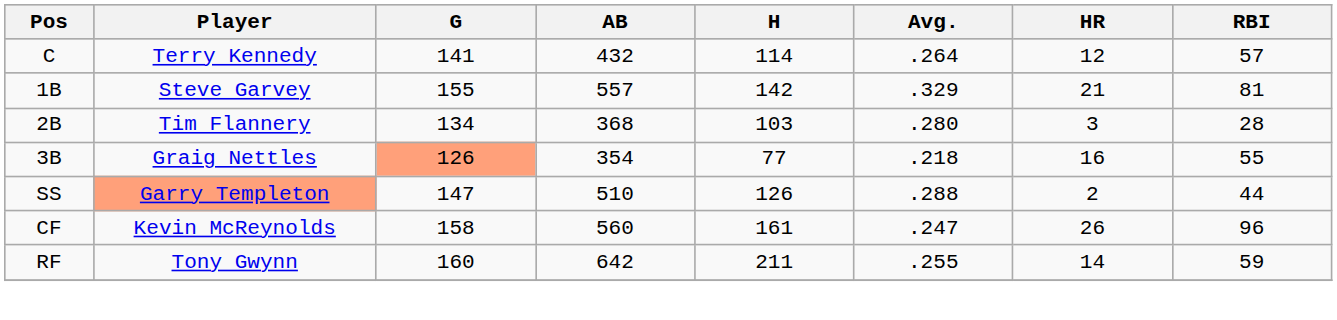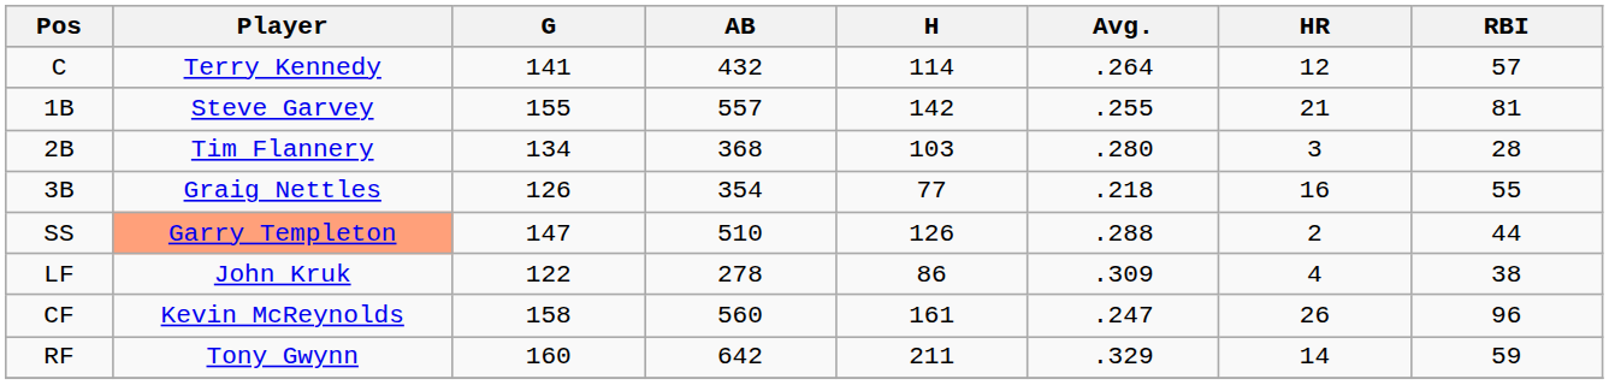 <table class="wikitable sortable">
 <tr>
 <th bgcolor="#DDDDFF" width="5%">Pos</th>
 <th bgcolor="#DDDDFF" width="16%">Player</th>
 <th bgcolor="#DDDDFF" width="9%">G</th>
 <th bgcolor="#DDDDFF" width="9%">AB</th>
 <th bgcolor="#DDDDFF" width="9%">H</th>
 <th bgcolor="#DDDDFF" width="9%">Avg.</th>
 <th bgcolor="#DDDDFF" width="9%">HR</th>
 <th bgcolor="#DDDDFF" width="9%">RBI</th>
 </tr>
 <tr align="center">
 <td>C</td>
 <td><a href='#'>Terry Kennedy</a></td>
 <td>141</td>
 <td>432</td>
 <td>114</td>
 <td>.264</td>
 <td>12</td>
 <td>57</td>
 </tr>
 <tr align="center">
 <td>1B</td>
 <td><a href='#'>Steve Garvey</a></td>
 <td>155</td>
 <td>557</td>
 <td>142</td>
-<td>.329</td>
+<td>.255</td>
 <td>21</td>
 <td>81</td>
 </tr>
 <tr align="center">
 <td>2B</td>
 <td><a href='#'>Tim Flannery</a></td>
 <td>134</td>
 <td>368</td>
 <td>103</td>
 <td>.280</td>
 <td>3</td>
 <td>28</td>
 </tr>
 <tr align=center>
 <td>3B</td>
 <td><a href='#'>Graig Nettles</a></td>
-<td style="background: lightsalmon;">126</td>
+<td>126</td>
 <td>354</td>
 <td>77</td>
 <td>.218</td>
 <td>16</td>
 <td>55</td>
 </tr>
 <tr align="center">
 <td>SS</td>
 <td style="background: lightsalmon;"><a href='#'>Garry Templeton</a></td>
 <td>147</td>
 <td>510</td>
 <td>126</td>
 <td>.288</td>
 <td>2</td>
 <td>44</td>
+</tr>
+<tr align="center">
+<td>LF</td>
+<td><a href='#'>John Kruk</a></td>
+<td>122</td>
+<td>278</td>
+<td>86</td>
+<td>.309</td>
+<td>4</td>
+<td>38</td>
 </tr>
 <tr align=center>
 <td>CF</td>
 <td><a href='#'>Kevin McReynolds</a></td>
 <td>158</td>
 <td>560</td>
 <td>161</td>
 <td>.247</td>
 <td>26</td>
 <td>96</td>
 </tr>
 <tr align="center">
 <td>RF</td>
 <td><a href='#'>Tony Gwynn</a></td>
 <td>160</td>
 <td>642</td>
 <td>211</td>
-<td>.255</td>
+<td>.329</td>
 <td>14</td>
 <td>59</td>
 </tr>
 <tr align="center">
 </tr>
 </table>
